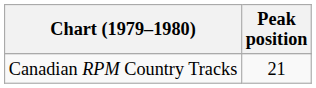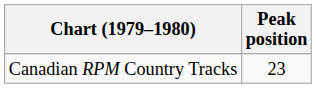 <table class="wikitable sortable">
 <tr>
 <th align="left">Chart (1979–1980)</th>
 <th align="center">Peak<br>position</th>
 </tr>
 <tr>
 </tr>
 <tr>
 <td align="left">Canadian <em>RPM</em> Country Tracks</td>
-<td align="center">21</td>
+<td align="center">23</td>
 </tr>
 </table>
